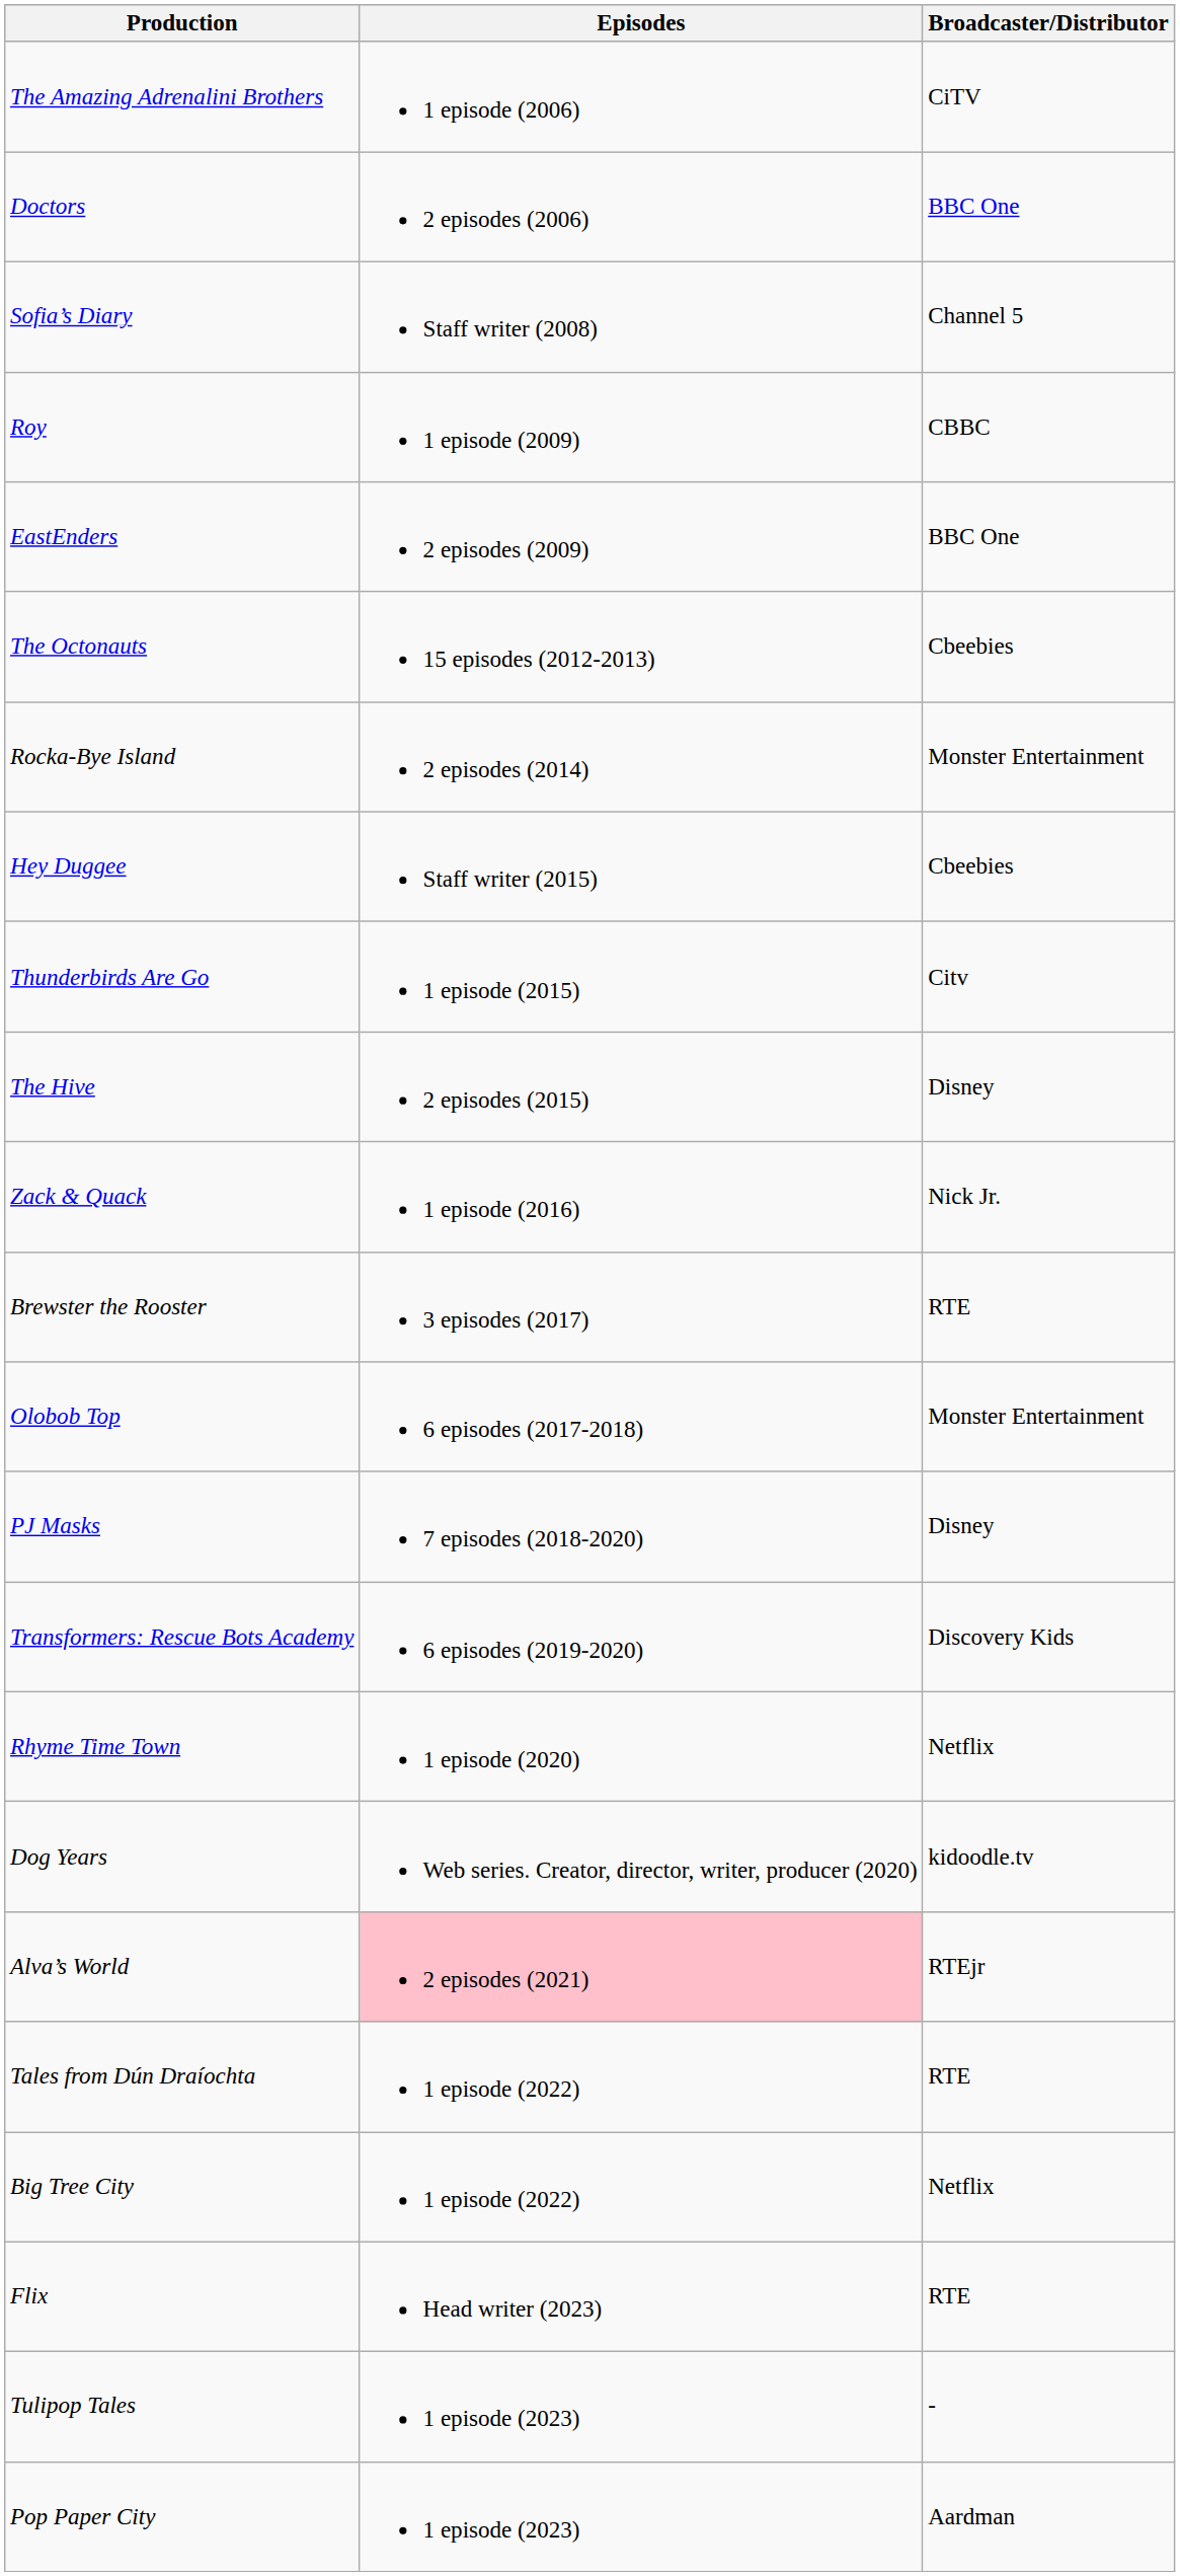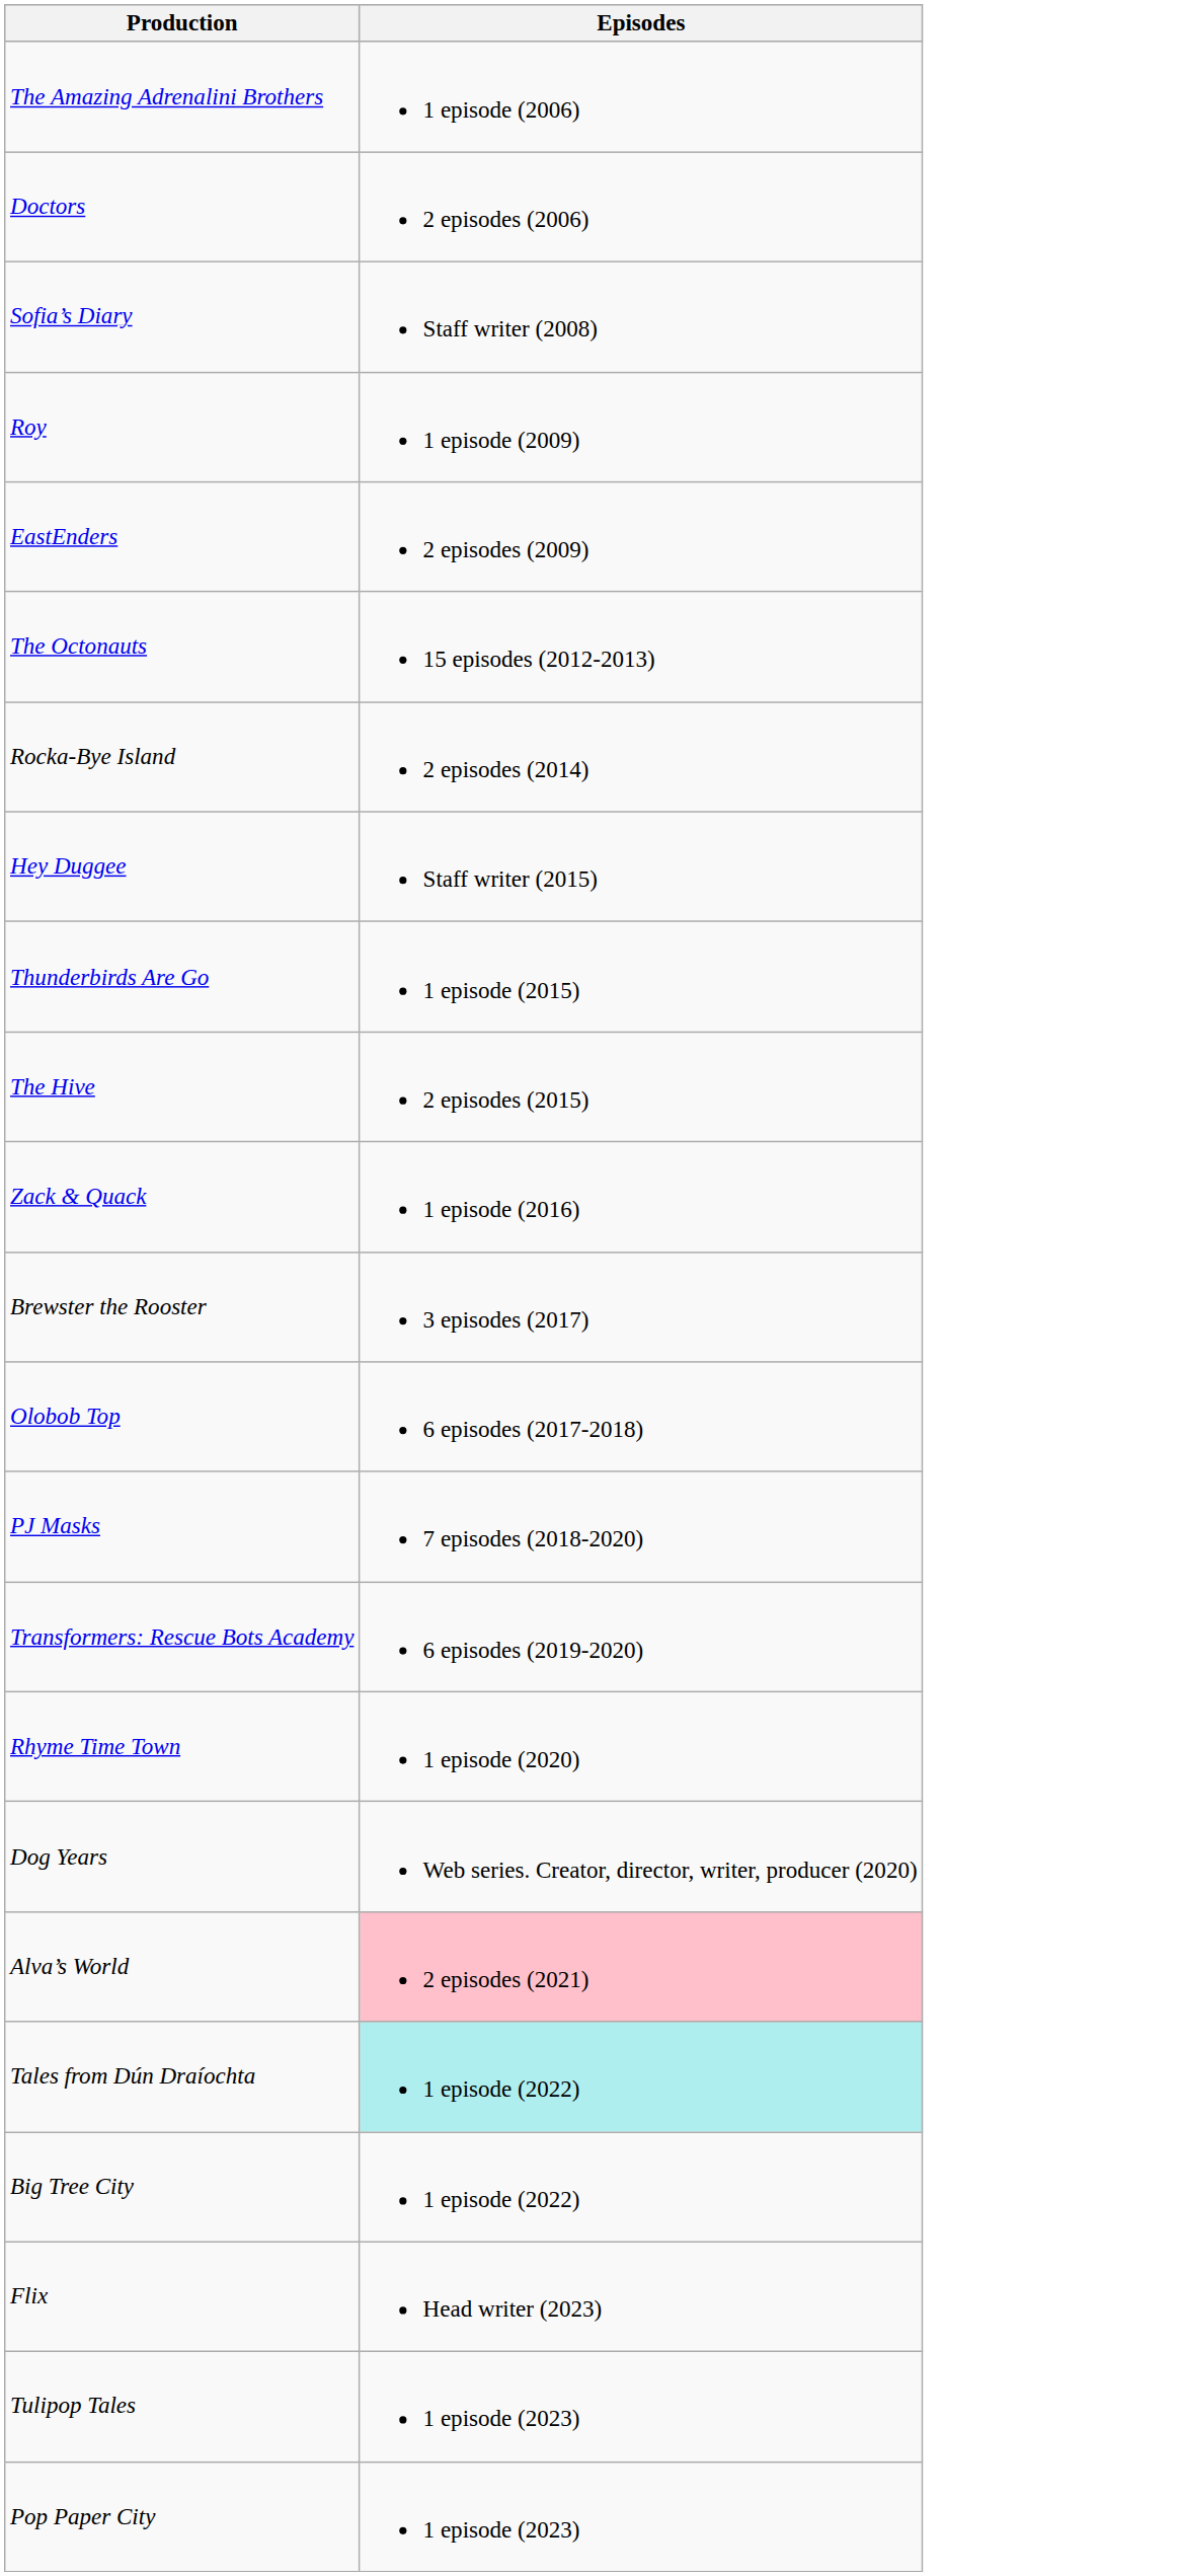 <table class="wikitable">
 <tr style="background:#ccc; text-align:center;">
 <th>Production</th>
 <th>Episodes</th>
-<th>Broadcaster/Distributor</th>
 </tr>
 <tr>
 <td><em><a href='#'>The Amazing Adrenalini Brothers</a></em></td>
 <td><br><ul><li>1 episode (2006)</li></ul></td>
-<td>CiTV</td>
 </tr>
 <tr>
 <td><em><a href='#'>Doctors</a></em></td>
 <td><br><ul><li>2 episodes (2006)</li></ul></td>
-<td><a href='#'>BBC One</a></td>
 </tr>
 <tr>
 <td><em><a href='#'>Sofia’s Diary</a></em></td>
 <td><br><ul><li>Staff writer (2008)</li></ul></td>
-<td>Channel 5</td>
 </tr>
 <tr>
 <td><em><a href='#'>Roy</a></em></td>
 <td><br><ul><li>1 episode (2009)</li></ul></td>
-<td>CBBC</td>
 </tr>
 <tr>
 <td><em><a href='#'>EastEnders</a></em></td>
 <td><br><ul><li>2 episodes (2009)</li></ul></td>
-<td>BBC One</td>
 </tr>
 <tr>
 <td><em><a href='#'>The Octonauts</a></em></td>
 <td><br><ul><li>15 episodes (2012-2013)</li></ul></td>
-<td>Cbeebies</td>
 </tr>
 <tr>
 <td><em>Rocka-Bye Island</em></td>
 <td><br><ul><li>2 episodes (2014)</li></ul></td>
-<td>Monster Entertainment</td>
 </tr>
 <tr>
 <td><em><a href='#'>Hey Duggee</a></em></td>
 <td><br><ul><li>Staff writer  (2015)</li></ul></td>
-<td>Cbeebies</td>
 </tr>
 <tr>
 <td><em><a href='#'>Thunderbirds Are Go</a></em></td>
 <td><br><ul><li>1 episode  (2015)</li></ul></td>
-<td>Citv</td>
 </tr>
 <tr>
 <td><em><a href='#'>The Hive</a></em></td>
 <td><br><ul><li>2 episodes (2015)</li></ul></td>
-<td>Disney</td>
 </tr>
 <tr>
 <td><em><a href='#'>Zack & Quack</a></em></td>
 <td><br><ul><li>1 episode (2016)</li></ul></td>
-<td>Nick Jr.</td>
 </tr>
 <tr>
 <td><em>Brewster the Rooster</em></td>
 <td><br><ul><li>3 episodes (2017)</li></ul></td>
-<td>RTE</td>
 </tr>
 <tr>
 <td><em><a href='#'>Olobob Top</a></em></td>
 <td><br><ul><li>6 episodes (2017-2018)</li></ul></td>
-<td>Monster Entertainment</td>
 </tr>
 <tr>
 <td><em><a href='#'>PJ Masks</a></em></td>
 <td><br><ul><li>7 episodes (2018-2020)</li></ul></td>
-<td>Disney</td>
 </tr>
 <tr>
 <td><em><a href='#'>Transformers: Rescue Bots Academy</a></em></td>
 <td><br><ul><li>6 episodes (2019-2020)</li></ul></td>
-<td>Discovery Kids</td>
 </tr>
 <tr>
 <td><em><a href='#'>Rhyme Time Town</a></em></td>
 <td><br><ul><li>1 episode (2020)</li></ul></td>
-<td>Netflix</td>
 </tr>
 <tr>
 <td><em>Dog Years</em></td>
 <td><br><ul><li>Web series. Creator, director, writer, producer (2020)</li></ul></td>
-<td>kidoodle.tv</td>
 </tr>
 <tr>
 <td><em>Alva’s World</em></td>
 <td style="background: pink;"><br><ul><li>2 episodes (2021)</li></ul></td>
-<td>RTEjr</td>
 </tr>
 <tr>
 <td><em>Tales from Dún Draíochta</em></td>
-<td><br><ul><li>1 episode (2022)</li></ul></td>
-<td>RTE</td>
+<td style="background: paleturquoise;"><br><ul><li>1 episode (2022)</li></ul></td>
 </tr>
 <tr>
 <td><em>Big Tree City</em></td>
 <td><br><ul><li>1 episode (2022)</li></ul></td>
-<td>Netflix</td>
 </tr>
 <tr>
 <td><em>Flix</em></td>
 <td><br><ul><li>Head writer (2023)</li></ul></td>
-<td>RTE</td>
 </tr>
 <tr>
 <td><em>Tulipop Tales</em></td>
 <td><br><ul><li>1 episode (2023)</li></ul></td>
-<td>-</td>
 </tr>
 <tr>
 <td><em>Pop Paper City</em></td>
 <td><br><ul><li>1 episode (2023)</li></ul></td>
-<td>Aardman</td>
 </tr>
 </table>
